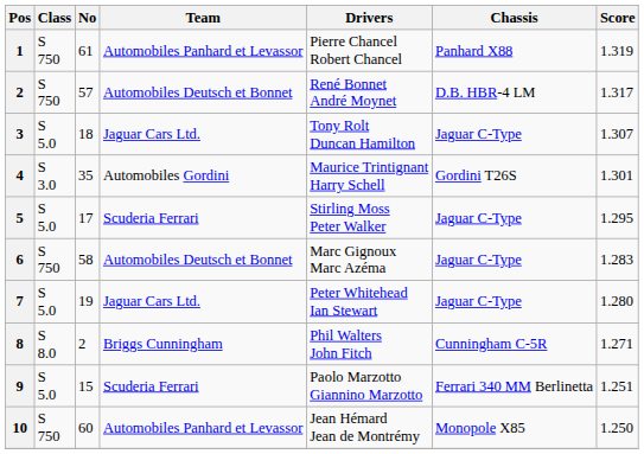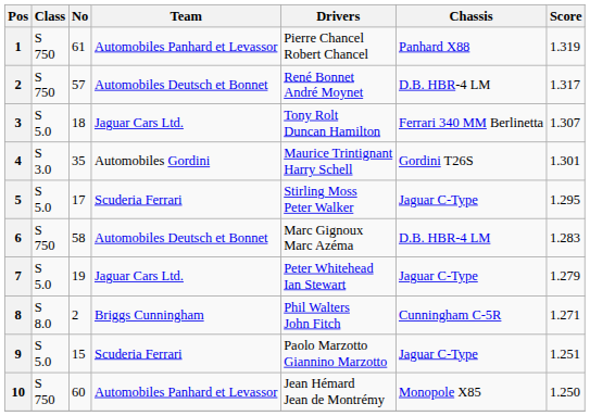 <table class="wikitable" style="font-size: 95%;">
 <tr>
 <th>Pos</th>
 <th>Class</th>
 <th>No</th>
 <th>Team</th>
 <th>Drivers</th>
 <th>Chassis</th>
 <th>Score</th>
 </tr>
 <tr>
 <th>1</th>
 <td>S<br>750</td>
 <td>61</td>
 <td> <a href='#'>Automobiles Panhard et Levassor</a></td>
 <td> Pierre Chancel<br> Robert Chancel</td>
 <td><a href='#'>Panhard X88</a></td>
 <td>1.319</td>
 </tr>
 <tr>
 <th>2</th>
 <td>S<br>750</td>
 <td>57</td>
 <td> <a href='#'>Automobiles Deutsch et Bonnet</a></td>
 <td> <a href='#'>René Bonnet</a><br> <a href='#'>André Moynet</a></td>
 <td><a href='#'>D.B. HBR</a>-4 LM</td>
 <td>1.317</td>
 </tr>
 <tr>
 <th>3</th>
 <td>S<br>5.0</td>
 <td>18</td>
 <td> <a href='#'>Jaguar Cars Ltd.</a></td>
 <td> <a href='#'>Tony Rolt</a><br> <a href='#'>Duncan Hamilton</a></td>
-<td><a href='#'>Jaguar C-Type</a></td>
+<td><a href='#'>Ferrari 340 MM</a> Berlinetta</td>
 <td>1.307</td>
 </tr>
 <tr>
 <th>4</th>
 <td>S<br>3.0</td>
 <td>35</td>
 <td> Automobiles <a href='#'>Gordini</a></td>
 <td> <a href='#'>Maurice Trintignant</a><br> <a href='#'>Harry Schell</a></td>
 <td><a href='#'>Gordini</a> T26S</td>
 <td>1.301</td>
 </tr>
 <tr>
 <th>5</th>
 <td>S<br>5.0</td>
 <td>17</td>
 <td> <a href='#'>Scuderia Ferrari</a></td>
 <td> <a href='#'>Stirling Moss</a><br> <a href='#'>Peter Walker</a></td>
 <td><a href='#'>Jaguar C-Type</a></td>
 <td>1.295</td>
 </tr>
 <tr>
 <th>6</th>
 <td>S<br>750</td>
 <td>58</td>
 <td> <a href='#'>Automobiles Deutsch et Bonnet</a></td>
 <td> Marc Gignoux<br> Marc Azéma</td>
-<td><a href='#'>Jaguar C-Type</a></td>
+<td><a href='#'>D.B. HBR-4 LM</a></td>
 <td>1.283</td>
 </tr>
 <tr>
 <th>7</th>
 <td>S<br>5.0</td>
 <td>19</td>
 <td> <a href='#'>Jaguar Cars Ltd.</a></td>
 <td> <a href='#'>Peter Whitehead</a><br> <a href='#'>Ian Stewart</a></td>
 <td><a href='#'>Jaguar C-Type</a></td>
-<td>1.280</td>
+<td>1.279</td>
 </tr>
 <tr>
 <th>8</th>
 <td>S<br>8.0</td>
 <td>2</td>
 <td> <a href='#'>Briggs Cunningham</a></td>
 <td> <a href='#'>Phil Walters</a><br> <a href='#'>John Fitch</a></td>
 <td><a href='#'>Cunningham C-5R</a></td>
 <td>1.271</td>
 </tr>
 <tr>
 <th>9</th>
 <td>S<br>5.0</td>
 <td>15</td>
 <td> <a href='#'>Scuderia Ferrari</a></td>
 <td> Paolo Marzotto<br> <a href='#'>Giannino Marzotto</a></td>
-<td><a href='#'>Ferrari 340 MM</a> Berlinetta</td>
+<td><a href='#'>Jaguar C-Type</a></td>
 <td>1.251</td>
 </tr>
 <tr>
 <th>10</th>
 <td>S<br>750</td>
 <td>60</td>
 <td> <a href='#'>Automobiles Panhard et Levassor</a></td>
 <td> Jean Hémard<br> Jean de Montrémy</td>
 <td><a href='#'>Monopole</a> X85</td>
 <td>1.250</td>
 </tr>
 <tr>
 </tr>
 </table>
